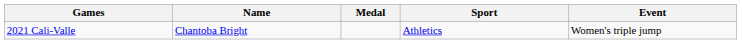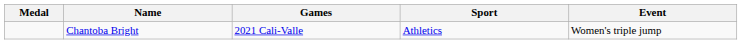 <table class="sortable wikitable">
 <tr>
+<th style="width:5em">Medal</th>
+<th style="width:15em">Name</th>
 <th style="width:15em">Games</th>
-<th style="width:15em">Name</th>
-<th style="width:5em">Medal</th>
 <th style="width:15em">Sport</th>
 <th style="width:15em">Event</th>
 </tr>
 <tr>
+<td></td>
+<td><a href='#'>Chantoba Bright</a></td>
 <td><a href='#'>2021 Cali-Valle</a></td>
-<td><a href='#'>Chantoba Bright</a></td>
-<td></td>
 <td> <a href='#'>Athletics</a></td>
 <td>Women's triple jump</td>
 </tr>
 </table>
